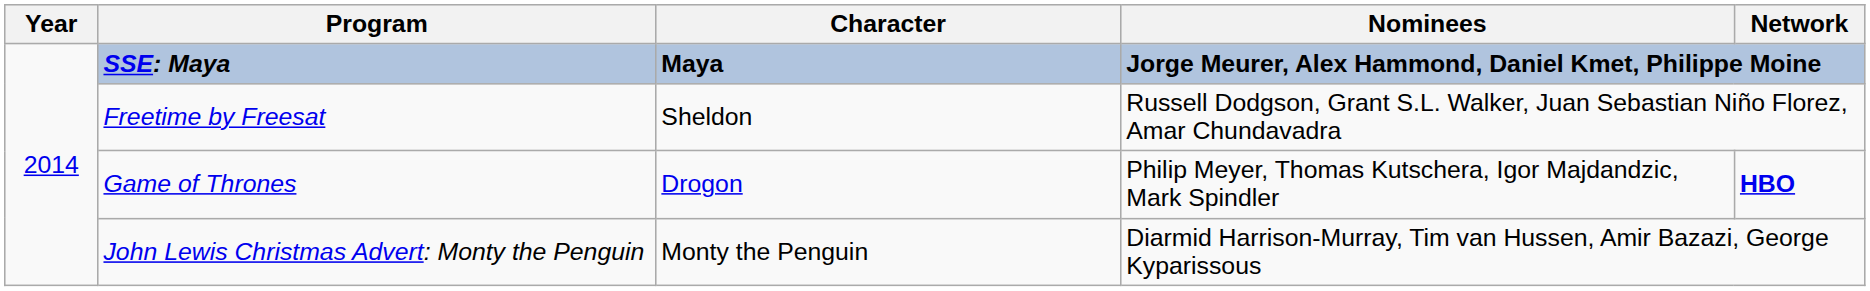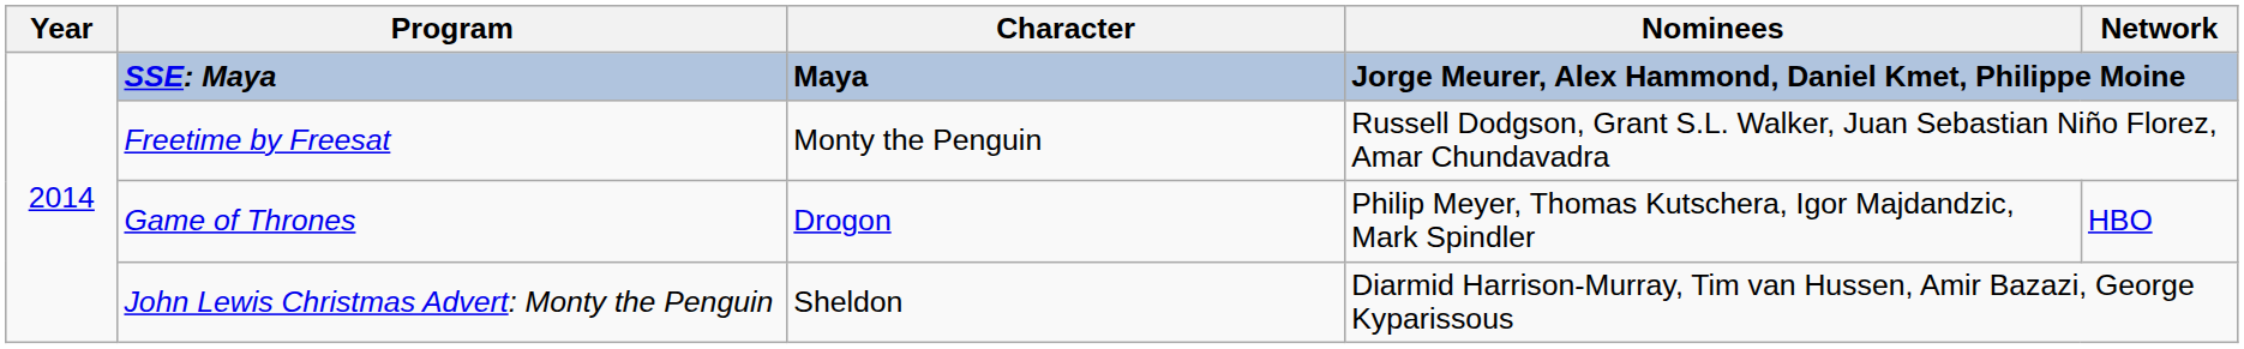 <table class="wikitable" width="95%" cellpadding="5">
 <tr>
 <th width="5%">Year</th>
 <th width="30%">Program</th>
 <th width="25%">Character</th>
 <th width="33%">Nominees</th>
 <th width="8%">Network</th>
 </tr>
 <tr>
 <td rowspan="4" style="text-align:center;"><a href='#'>2014</a><br></td>
 <td style="background:#B0C4DE;"><strong><em><a href='#'>SSE</a>: Maya</em></strong></td>
 <td style="background:#B0C4DE;"><strong>Maya</strong></td>
 <td style="background:#B0C4DE;" colspan="2"><strong>Jorge Meurer, Alex Hammond, Daniel Kmet, Philippe Moine</strong></td>
 </tr>
 <tr>
 <td><em><a href='#'>Freetime by Freesat</a></em></td>
-<td>Sheldon</td>
+<td>Monty the Penguin</td>
 <td colspan="2">Russell Dodgson, Grant S.L. Walker, Juan Sebastian Niño Florez, Amar Chundavadra</td>
 </tr>
 <tr>
 <td><em><a href='#'>Game of Thrones</a></em></td>
 <td><a href='#'>Drogon</a></td>
 <td>Philip Meyer, Thomas Kutschera, Igor Majdandzic, Mark Spindler</td>
-<td><strong><a href='#'>HBO</a></strong></td>
+<td><a href='#'>HBO</a></td>
 </tr>
 <tr>
 <td><em><a href='#'>John Lewis Christmas Advert</a>: Monty the Penguin</em></td>
-<td>Monty the Penguin</td>
+<td>Sheldon</td>
 <td colspan="2">Diarmid Harrison-Murray, Tim van Hussen, Amir Bazazi, George Kyparissous</td>
 </tr>
 </table>
